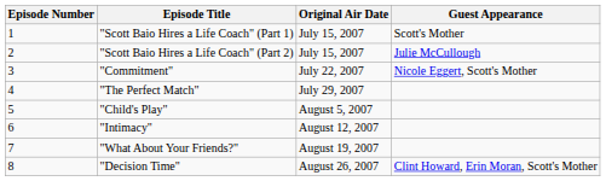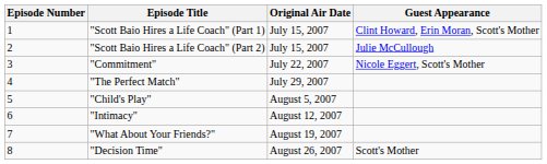 <table class="wikitable">
 <tr>
 <th>Episode Number</th>
 <th>Episode Title</th>
 <th>Original Air Date</th>
 <th>Guest Appearance</th>
 </tr>
 <tr>
 <td>1</td>
 <td>"Scott Baio Hires a Life Coach" (Part 1)</td>
 <td>July 15, 2007</td>
-<td>Scott's Mother</td>
+<td><a href='#'>Clint Howard</a>, <a href='#'>Erin Moran</a>, Scott's Mother</td>
 </tr>
 <tr>
 <td>2</td>
 <td>"Scott Baio Hires a Life Coach" (Part 2)</td>
 <td>July 15, 2007</td>
 <td><a href='#'>Julie McCullough</a></td>
 </tr>
 <tr>
 <td>3</td>
 <td>"Commitment"</td>
 <td>July 22, 2007</td>
 <td><a href='#'>Nicole Eggert</a>, Scott's Mother</td>
 </tr>
 <tr>
 <td>4</td>
 <td>"The Perfect Match"</td>
 <td>July 29, 2007</td>
 <td></td>
 </tr>
 <tr>
 <td>5</td>
 <td>"Child's Play"</td>
 <td>August 5, 2007</td>
 <td></td>
 </tr>
 <tr>
 <td>6</td>
 <td>"Intimacy"</td>
 <td>August 12, 2007</td>
 <td></td>
 </tr>
 <tr>
 <td>7</td>
 <td>"What About Your Friends?"</td>
 <td>August 19, 2007</td>
 <td></td>
 </tr>
 <tr>
 <td>8</td>
 <td>"Decision Time"</td>
 <td>August 26, 2007</td>
-<td><a href='#'>Clint Howard</a>, <a href='#'>Erin Moran</a>, Scott's Mother</td>
+<td>Scott's Mother</td>
 </tr>
 </table>
